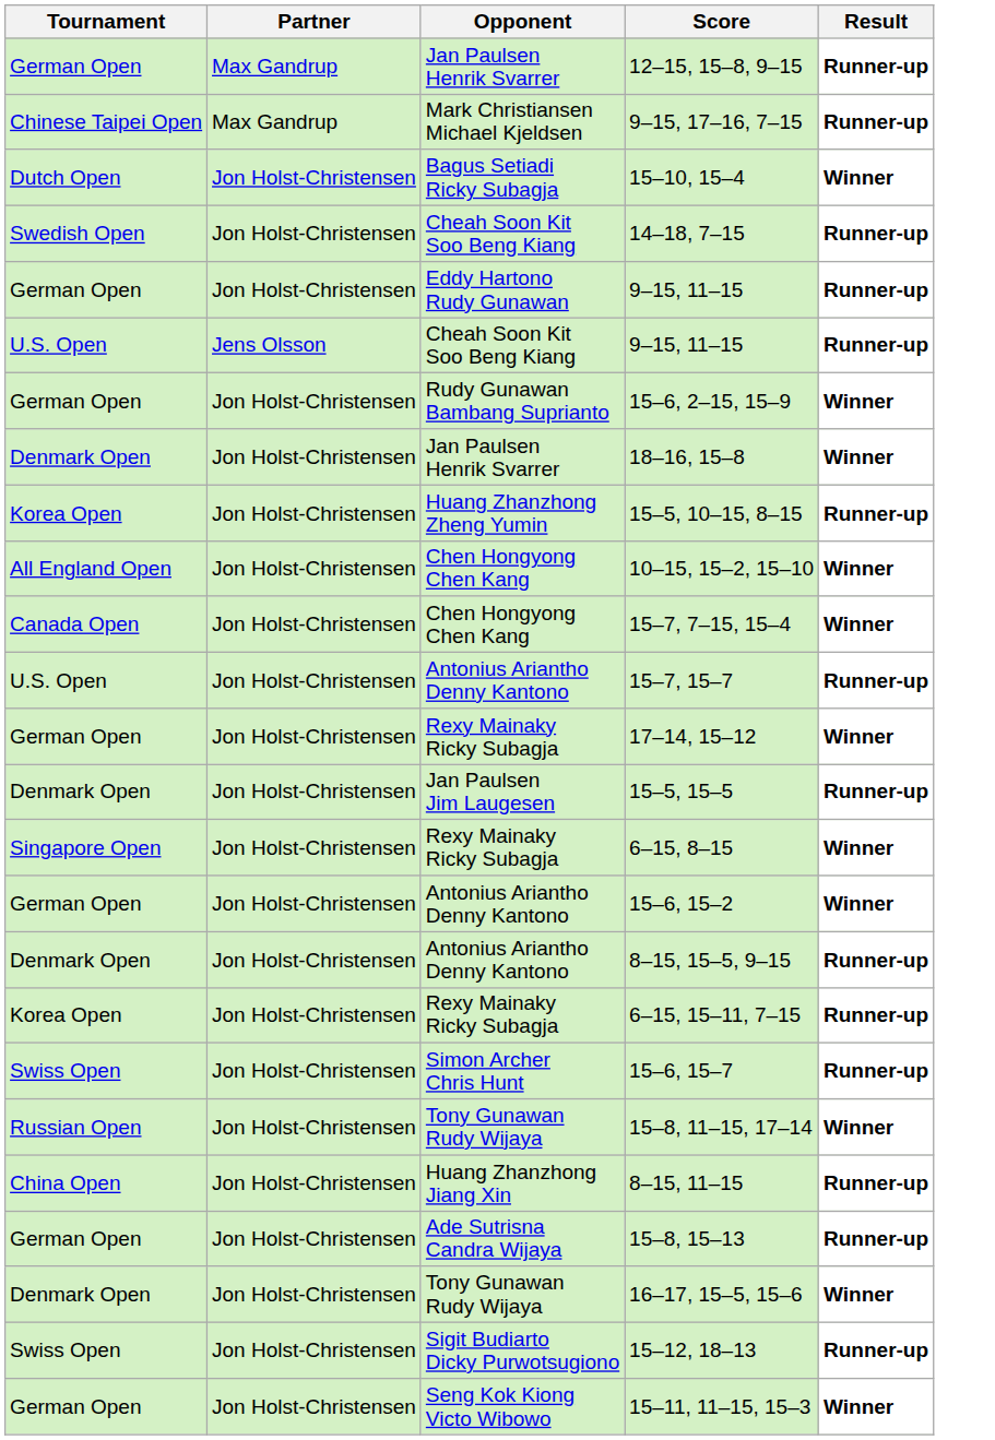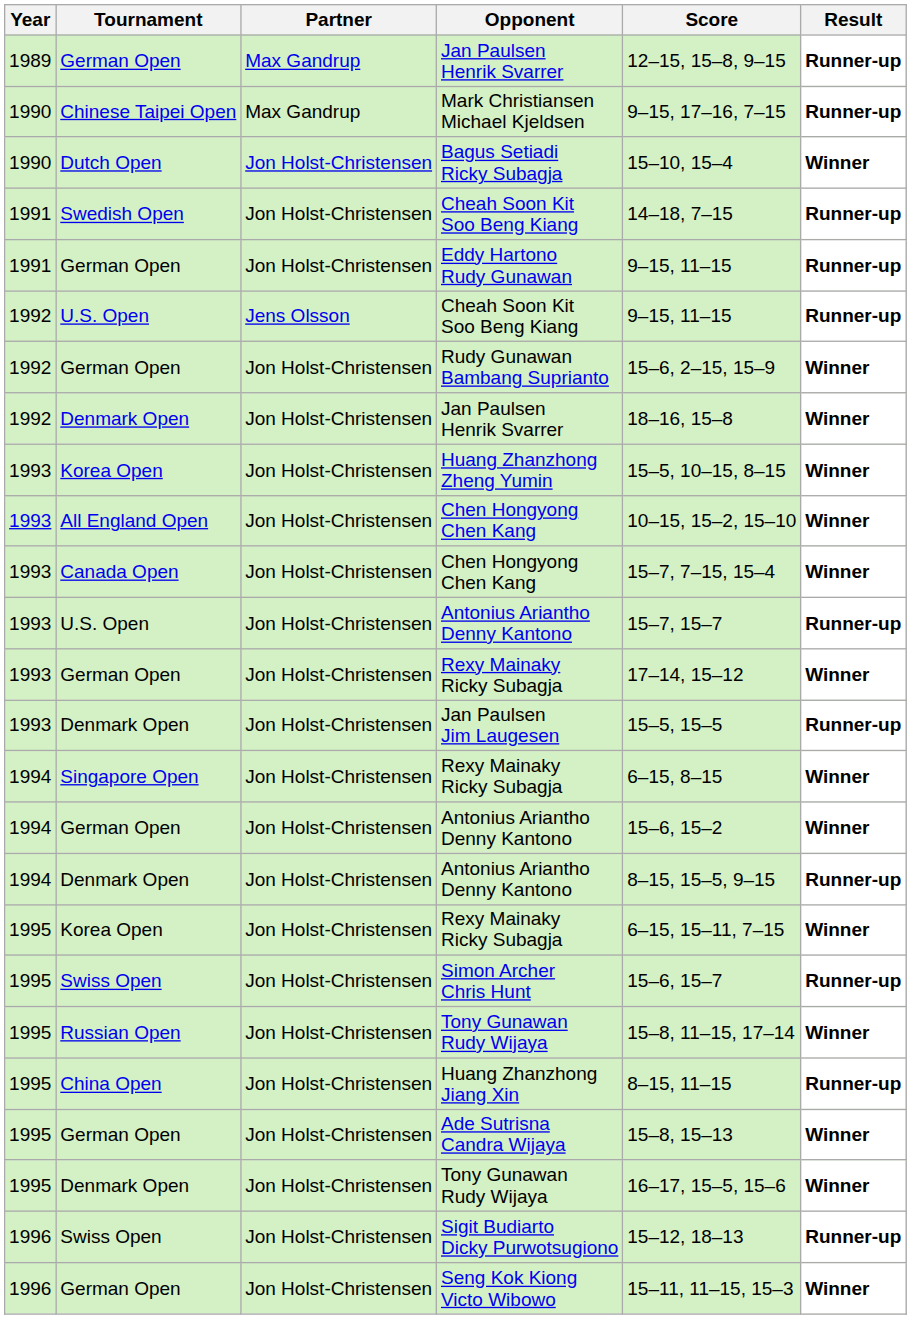 <table class="sortable wikitable" style="font-size: 90%;">
 <tr>
+<th>Year</th>
 <th>Tournament</th>
 <th>Partner</th>
 <th>Opponent</th>
 <th>Score</th>
 <th>Result</th>
 </tr>
 <tr style="background:#D4F1C5">
+<td align="center">1989</td>
 <td><a href='#'>German Open</a></td>
 <td> <a href='#'>Max Gandrup</a></td>
 <td> <a href='#'>Jan Paulsen</a> <br> <a href='#'>Henrik Svarrer</a></td>
 <td>12–15, 15–8, 9–15</td>
 <td style="text-align:left; background:white"> <strong>Runner-up</strong></td>
 </tr>
 <tr style="background:#D4F1C5">
+<td align="center">1990</td>
 <td><a href='#'>Chinese Taipei Open</a></td>
 <td> Max Gandrup</td>
 <td> Mark Christiansen <br> Michael Kjeldsen</td>
 <td>9–15, 17–16, 7–15</td>
 <td style="text-align:left; background:white"> <strong>Runner-up</strong></td>
 </tr>
 <tr style="background:#D4F1C5">
+<td align="center">1990</td>
 <td><a href='#'>Dutch Open</a></td>
 <td> <a href='#'>Jon Holst-Christensen</a></td>
 <td> <a href='#'>Bagus Setiadi</a> <br> <a href='#'>Ricky Subagja</a></td>
 <td>15–10, 15–4</td>
 <td style="text-align:left; background:white"> <strong>Winner</strong></td>
 </tr>
 <tr style="background:#D4F1C5">
+<td align="center">1991</td>
 <td><a href='#'>Swedish Open</a></td>
 <td> Jon Holst-Christensen</td>
 <td> <a href='#'>Cheah Soon Kit</a> <br> <a href='#'>Soo Beng Kiang</a></td>
 <td>14–18, 7–15</td>
 <td style="text-align:left; background:white"> <strong>Runner-up</strong></td>
 </tr>
 <tr style="background:#D4F1C5">
+<td align="center">1991</td>
 <td>German Open</td>
 <td> Jon Holst-Christensen</td>
 <td> <a href='#'>Eddy Hartono</a> <br> <a href='#'>Rudy Gunawan</a></td>
 <td>9–15, 11–15</td>
 <td style="text-align:left; background:white"> <strong>Runner-up</strong></td>
 </tr>
 <tr style="background:#D4F1C5">
+<td align="center">1992</td>
 <td><a href='#'>U.S. Open</a></td>
 <td> <a href='#'>Jens Olsson</a></td>
 <td> Cheah Soon Kit <br> Soo Beng Kiang</td>
 <td>9–15, 11–15</td>
 <td style="text-align:left; background:white"> <strong>Runner-up</strong></td>
 </tr>
 <tr style="background:#D4F1C5">
+<td align="center">1992</td>
 <td>German Open</td>
 <td> Jon Holst-Christensen</td>
 <td> Rudy Gunawan <br> <a href='#'>Bambang Suprianto</a></td>
 <td>15–6, 2–15, 15–9</td>
 <td style="text-align:left; background:white"> <strong>Winner</strong></td>
 </tr>
 <tr style="background:#D4F1C5">
+<td align="center">1992</td>
 <td><a href='#'>Denmark Open</a></td>
 <td> Jon Holst-Christensen</td>
 <td> Jan Paulsen <br> Henrik Svarrer</td>
 <td>18–16, 15–8</td>
 <td style="text-align:left; background:white"> <strong>Winner</strong></td>
 </tr>
 <tr style="background:#D4F1C5">
+<td align="center">1993</td>
 <td><a href='#'>Korea Open</a></td>
 <td> Jon Holst-Christensen</td>
 <td> <a href='#'>Huang Zhanzhong</a> <br> <a href='#'>Zheng Yumin</a></td>
 <td>15–5, 10–15, 8–15</td>
-<td style="text-align:left; background:white"> <strong>Runner-up</strong></td>
+<td style="text-align:left; background:white"> <strong>Winner</strong></td>
 </tr>
 <tr style="background:#D4F1C5">
+<td align="center"><a href='#'>1993</a></td>
 <td><a href='#'>All England Open</a></td>
 <td> Jon Holst-Christensen</td>
 <td> <a href='#'>Chen Hongyong</a> <br> <a href='#'>Chen Kang</a></td>
 <td>10–15, 15–2, 15–10</td>
 <td style="text-align:left; background:white"> <strong>Winner</strong></td>
 </tr>
 <tr style="background:#D4F1C5">
+<td align="center">1993</td>
 <td><a href='#'>Canada Open</a></td>
 <td> Jon Holst-Christensen</td>
 <td> Chen Hongyong <br> Chen Kang</td>
 <td>15–7, 7–15, 15–4</td>
 <td style="text-align:left; background:white"> <strong>Winner</strong></td>
 </tr>
 <tr style="background:#D4F1C5">
+<td align="center">1993</td>
 <td>U.S. Open</td>
 <td> Jon Holst-Christensen</td>
 <td> <a href='#'>Antonius Ariantho</a> <br> <a href='#'>Denny Kantono</a></td>
 <td>15–7, 15–7</td>
 <td style="text-align:left; background:white"> <strong>Runner-up</strong></td>
 </tr>
 <tr style="background:#D4F1C5">
+<td align="center">1993</td>
 <td>German Open</td>
 <td> Jon Holst-Christensen</td>
 <td> <a href='#'>Rexy Mainaky</a> <br> Ricky Subagja</td>
 <td>17–14, 15–12</td>
 <td style="text-align:left; background:white"> <strong>Winner</strong></td>
 </tr>
 <tr style="background:#D4F1C5">
+<td align="center">1993</td>
 <td>Denmark Open</td>
 <td> Jon Holst-Christensen</td>
 <td> Jan Paulsen <br> <a href='#'>Jim Laugesen</a></td>
 <td>15–5, 15–5</td>
 <td style="text-align:left; background:white"> <strong>Runner-up</strong></td>
 </tr>
 <tr style="background:#D4F1C5">
+<td align="center">1994</td>
 <td><a href='#'>Singapore Open</a></td>
 <td> Jon Holst-Christensen</td>
 <td> Rexy Mainaky <br> Ricky Subagja</td>
 <td>6–15, 8–15</td>
 <td style="text-align:left; background:white"> <strong>Winner</strong></td>
 </tr>
 <tr style="background:#D4F1C5">
+<td align="center">1994</td>
 <td>German Open</td>
 <td> Jon Holst-Christensen</td>
 <td> Antonius Ariantho <br> Denny Kantono</td>
 <td>15–6, 15–2</td>
 <td style="text-align:left; background:white"> <strong>Winner</strong></td>
 </tr>
 <tr style="background:#D4F1C5">
+<td align="center">1994</td>
 <td>Denmark Open</td>
 <td> Jon Holst-Christensen</td>
 <td> Antonius Ariantho <br> Denny Kantono</td>
 <td>8–15, 15–5, 9–15</td>
 <td style="text-align:left; background:white"> <strong>Runner-up</strong></td>
 </tr>
 <tr style="background:#D4F1C5">
+<td align="center">1995</td>
 <td>Korea Open</td>
 <td> Jon Holst-Christensen</td>
 <td> Rexy Mainaky <br> Ricky Subagja</td>
 <td>6–15, 15–11, 7–15</td>
-<td style="text-align:left; background:white"> <strong>Runner-up</strong></td>
+<td style="text-align:left; background:white"> <strong>Winner</strong></td>
 </tr>
 <tr style="background:#D4F1C5">
+<td align="center">1995</td>
 <td><a href='#'>Swiss Open</a></td>
 <td> Jon Holst-Christensen</td>
 <td> <a href='#'>Simon Archer</a> <br> <a href='#'>Chris Hunt</a></td>
 <td>15–6, 15–7</td>
 <td style="text-align:left; background:white"> <strong>Runner-up</strong></td>
 </tr>
 <tr style="background:#D4F1C5">
+<td align="center">1995</td>
 <td align="left"><a href='#'>Russian Open</a></td>
 <td align="left"> Jon Holst-Christensen</td>
 <td align="left"> <a href='#'>Tony Gunawan</a> <br>  <a href='#'>Rudy Wijaya</a></td>
 <td align="left">15–8, 11–15, 17–14</td>
 <td style="text-align:left; background:white"> <strong>Winner</strong></td>
 </tr>
 <tr style="background:#D4F1C5">
+<td align="center">1995</td>
 <td><a href='#'>China Open</a></td>
 <td> Jon Holst-Christensen</td>
 <td> Huang Zhanzhong <br> <a href='#'>Jiang Xin</a></td>
 <td>8–15, 11–15</td>
 <td style="text-align:left; background:white"> <strong>Runner-up</strong></td>
 </tr>
 <tr style="background:#D4F1C5">
+<td align="center">1995</td>
 <td>German Open</td>
 <td> Jon Holst-Christensen</td>
 <td> <a href='#'>Ade Sutrisna</a> <br> <a href='#'>Candra Wijaya</a></td>
 <td>15–8, 15–13</td>
-<td style="text-align:left; background:white"> <strong>Runner-up</strong></td>
+<td style="text-align:left; background:white"> <strong>Winner</strong></td>
 </tr>
 <tr style="background:#D4F1C5">
+<td align="center">1995</td>
 <td>Denmark Open</td>
 <td> Jon Holst-Christensen</td>
 <td> Tony Gunawan <br> Rudy Wijaya</td>
 <td>16–17, 15–5, 15–6</td>
 <td style="text-align:left; background:white"> <strong>Winner</strong></td>
 </tr>
 <tr style="background:#D4F1C5">
+<td align="center">1996</td>
 <td>Swiss Open</td>
 <td> Jon Holst-Christensen</td>
 <td> <a href='#'>Sigit Budiarto</a> <br> <a href='#'>Dicky Purwotsugiono</a></td>
 <td>15–12, 18–13</td>
 <td style="text-align:left; background:white"> <strong>Runner-up</strong></td>
 </tr>
 <tr style="background:#D4F1C5">
+<td align="center">1996</td>
 <td>German Open</td>
 <td> Jon Holst-Christensen</td>
 <td> <a href='#'>Seng Kok Kiong</a><br> <a href='#'>Victo Wibowo</a></td>
 <td>15–11, 11–15, 15–3</td>
 <td style="text-align:left; background:white"> <strong>Winner</strong></td>
 </tr>
 </table>
